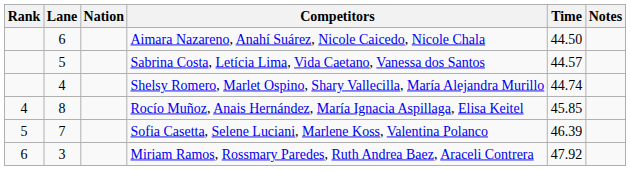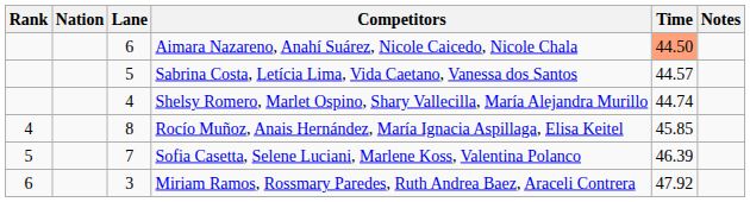 <table class="wikitable sortable" style="text-align:center; font-size:95%">
 <tr>
 <th>Rank</th>
+<th>Nation</th>
 <th>Lane</th>
-<th>Nation</th>
 <th>Competitors</th>
 <th>Time</th>
 <th>Notes</th>
 </tr>
 <tr>
 <td></td>
+<td align=left></td>
 <td>6</td>
-<td align=left></td>
 <td align=left><a href='#'>Aimara Nazareno</a>, <a href='#'>Anahí Suárez</a>, <a href='#'>Nicole Caicedo</a>, <a href='#'>Nicole Chala</a></td>
-<td>44.50</td>
+<td style="background: lightsalmon;">44.50</td>
 <td></td>
 </tr>
 <tr>
 <td></td>
+<td align=left></td>
 <td>5</td>
-<td align=left></td>
 <td align=left><a href='#'>Sabrina Costa</a>, <a href='#'>Letícia Lima</a>, <a href='#'>Vida Caetano</a>, <a href='#'>Vanessa dos Santos</a></td>
 <td>44.57</td>
 <td></td>
 </tr>
 <tr>
 <td></td>
+<td align=left></td>
 <td>4</td>
-<td align=left></td>
 <td align=left><a href='#'>Shelsy Romero</a>, <a href='#'>Marlet Ospino</a>, <a href='#'>Shary Vallecilla</a>, <a href='#'>María Alejandra Murillo</a></td>
 <td>44.74</td>
 <td></td>
 </tr>
 <tr>
 <td>4</td>
+<td align=left></td>
 <td>8</td>
-<td align=left></td>
 <td align=left><a href='#'>Rocío Muñoz</a>, <a href='#'>Anais Hernández</a>, <a href='#'>María Ignacia Aspillaga</a>, <a href='#'>Elisa Keitel</a></td>
 <td>45.85</td>
 <td></td>
 </tr>
 <tr>
 <td>5</td>
+<td align=left></td>
 <td>7</td>
-<td align=left></td>
 <td align=left><a href='#'>Sofia Casetta</a>, <a href='#'>Selene Luciani</a>, <a href='#'>Marlene Koss</a>, <a href='#'>Valentina Polanco</a></td>
 <td>46.39</td>
 <td></td>
 </tr>
 <tr>
 <td>6</td>
+<td align=left></td>
 <td>3</td>
-<td align=left></td>
 <td align=left><a href='#'>Miriam Ramos</a>, <a href='#'>Rossmary Paredes</a>, <a href='#'>Ruth Andrea Baez</a>, <a href='#'>Araceli Contrera</a></td>
 <td>47.92</td>
 <td></td>
 </tr>
 </table>
